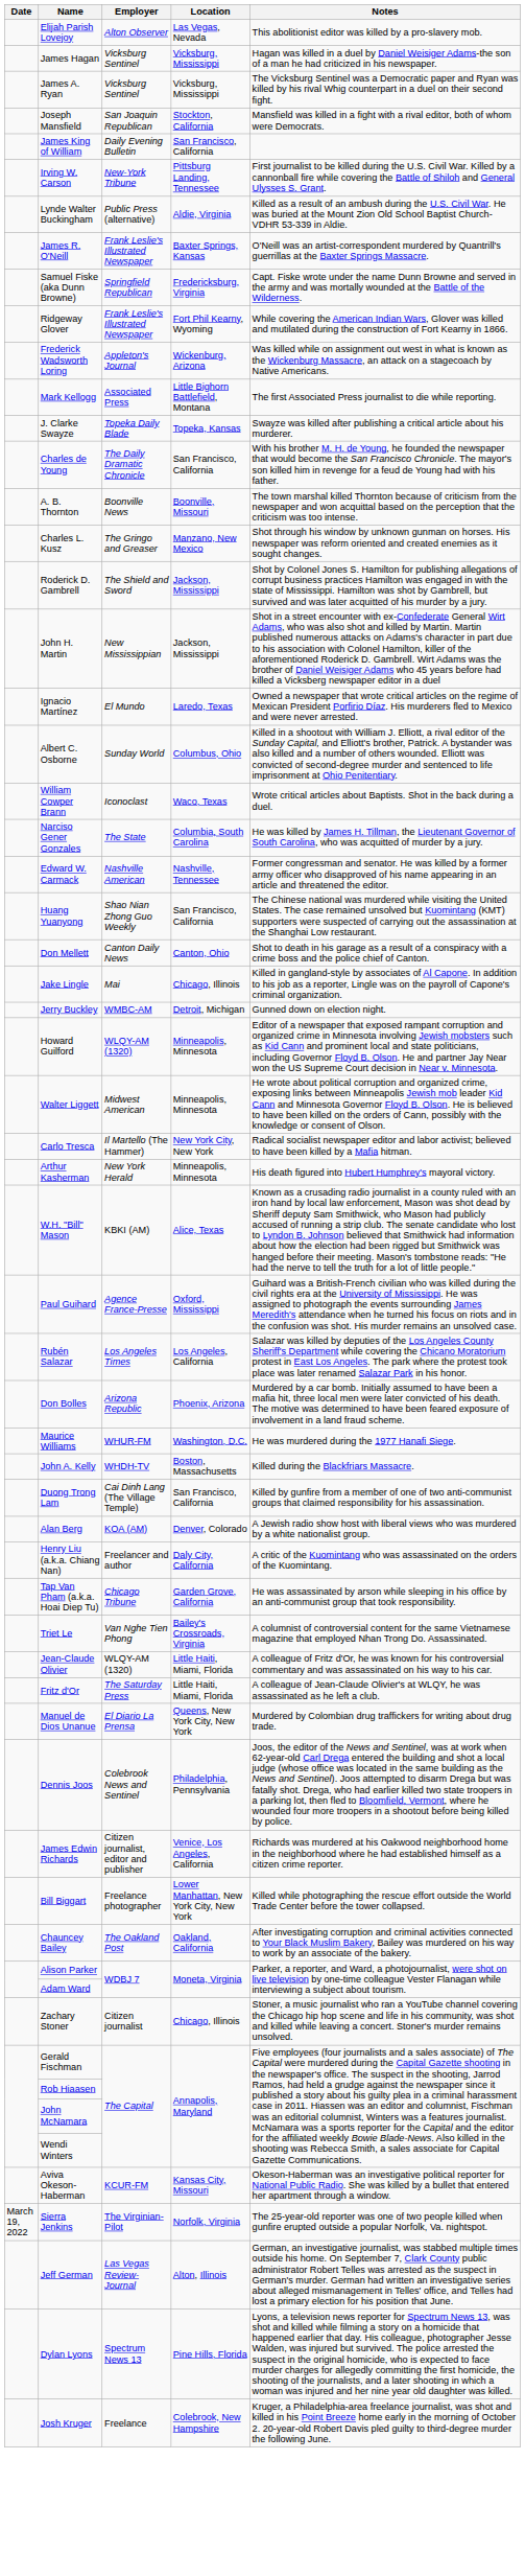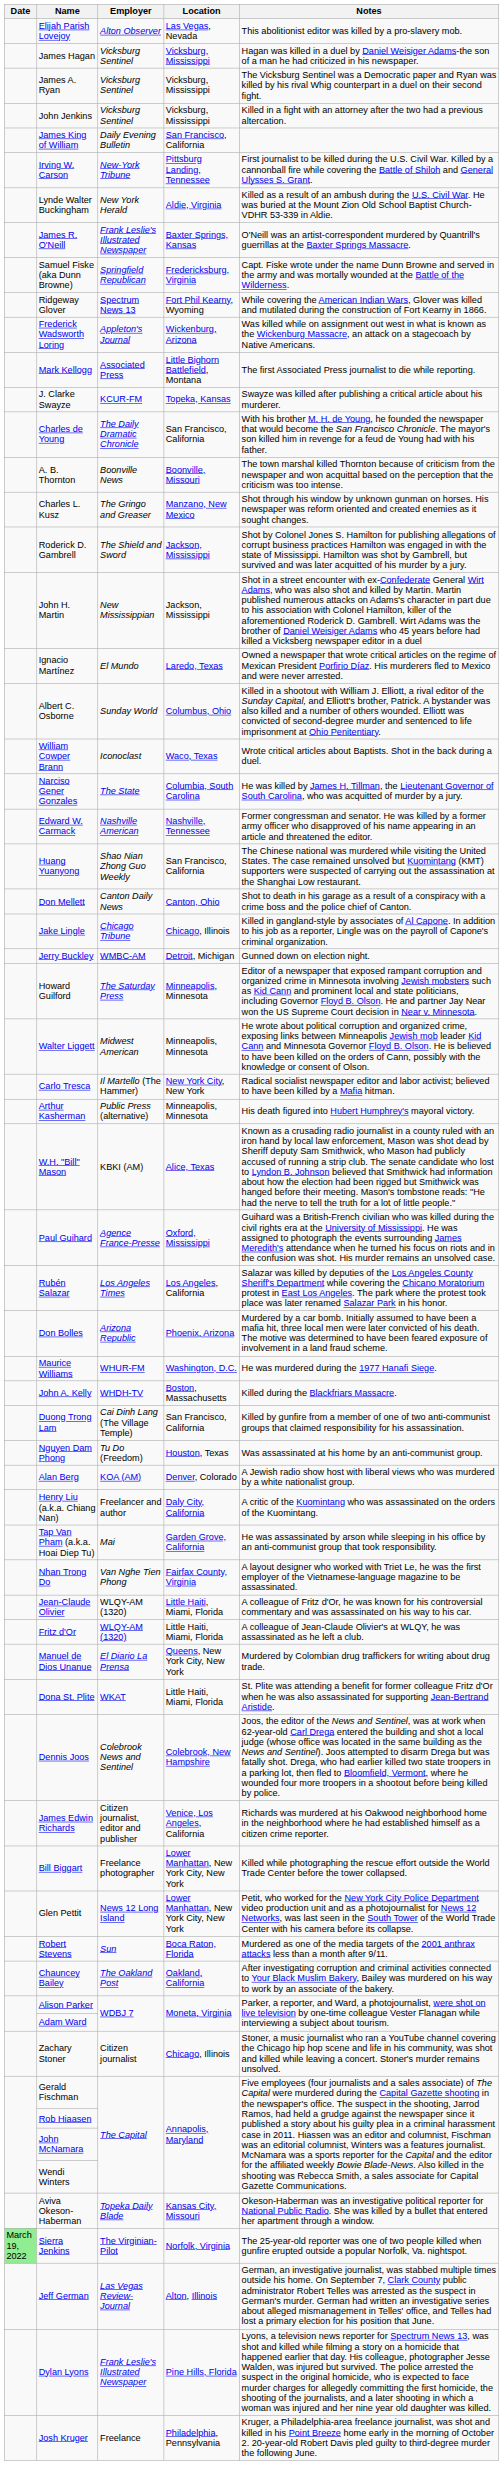 <table class="wikitable sortable">
 <tr>
 <th>Date</th>
 <th>Name</th>
 <th>Employer</th>
 <th>Location</th>
 <th>Notes</th>
 </tr>
 <tr>
 <td></td>
 <td><a href='#'>Elijah Parish Lovejoy</a></td>
 <td><em><a href='#'>Alton Observer</a></em></td>
 <td><a href='#'>Las Vegas</a>, Nevada</td>
 <td>This abolitionist editor was killed by a pro-slavery mob.</td>
 </tr>
 <tr>
 <td></td>
 <td>James Hagan</td>
 <td><em>Vicksburg Sentinel</em></td>
 <td><a href='#'>Vicksburg, Mississippi</a></td>
 <td>Hagan was killed in a duel by <a href='#'>Daniel Weisiger Adams</a>-the son of a man he had criticized in his newspaper.</td>
 </tr>
 <tr>
 <td></td>
 <td>James A. Ryan</td>
 <td><em>Vicksburg Sentinel</em></td>
 <td>Vicksburg, Mississippi</td>
 <td>The Vicksburg Sentinel was a Democratic paper and Ryan was killed by his rival Whig counterpart in a duel on their second fight.</td>
 </tr>
 <tr>
 <td></td>
-<td>Joseph Mansfield</td>
-<td><em>San Joaquin Republican</em></td>
-<td><a href='#'>Stockton</a>, <a href='#'>California</a></td>
-<td>Mansfield was killed in a fight with a rival editor, both of whom were Democrats.</td>
+<td>John Jenkins</td>
+<td><em>Vicksburg Sentinel</em></td>
+<td>Vicksburg, Mississippi</td>
+<td>Killed in a fight with an attorney after the two had a previous altercation.</td>
 </tr>
 <tr>
 <td></td>
 <td><a href='#'>James King of William</a></td>
 <td><em>Daily Evening Bulletin</em></td>
 <td><a href='#'>San Francisco</a>, California</td>
 <td></td>
 </tr>
 <tr>
 <td></td>
 <td><a href='#'>Irving W. Carson</a></td>
 <td><em><a href='#'>New-York Tribune</a></em></td>
 <td><a href='#'>Pittsburg Landing, Tennessee</a></td>
 <td>First journalist to be killed during the U.S. Civil War. Killed by a cannonball fire while covering the <a href='#'>Battle of Shiloh</a> and <a href='#'>General Ulysses S. Grant</a>.</td>
 </tr>
 <tr>
 <td></td>
 <td>Lynde Walter Buckingham</td>
-<td><em>Public Press</em> (alternative)</td>
+<td><em>New York Herald</em></td>
 <td><a href='#'>Aldie, Virginia</a></td>
 <td>Killed as a result of an ambush during the <a href='#'>U.S. Civil War</a>. He was buried at the Mount Zion Old School Baptist Church-VDHR 53-339 in Aldie.</td>
 </tr>
 <tr>
 <td></td>
 <td><a href='#'>James R. O'Neill</a></td>
 <td><em><a href='#'>Frank Leslie's Illustrated Newspaper</a></em></td>
 <td><a href='#'>Baxter Springs, Kansas</a></td>
 <td>O'Neill was an artist-correspondent murdered by Quantrill's guerrillas at the <a href='#'>Baxter Springs Massacre</a>.</td>
 </tr>
 <tr>
 <td></td>
 <td>Samuel Fiske (aka Dunn Browne)</td>
 <td><em><a href='#'>Springfield Republican</a></em></td>
 <td><a href='#'>Fredericksburg, Virginia</a></td>
 <td>Capt. Fiske wrote under the name Dunn Browne and served in the army and was mortally wounded at the <a href='#'>Battle of the Wilderness</a>.</td>
 </tr>
 <tr>
 <td></td>
 <td>Ridgeway Glover</td>
-<td><em><a href='#'>Frank Leslie's Illustrated Newspaper</a></em></td>
+<td><a href='#'>Spectrum News 13</a></td>
 <td><a href='#'>Fort Phil Kearny</a>, Wyoming</td>
 <td>While covering the <a href='#'>American Indian Wars</a>, Glover was killed and mutilated during the construction of Fort Kearny in 1866.</td>
 </tr>
 <tr>
 <td></td>
 <td><a href='#'>Frederick Wadsworth Loring</a></td>
 <td><em><a href='#'>Appleton's Journal</a></em></td>
 <td><a href='#'>Wickenburg, Arizona</a></td>
 <td>Was killed while on assignment out west in what is known as the <a href='#'>Wickenburg Massacre</a>, an attack on a stagecoach by Native Americans.</td>
 </tr>
 <tr>
 <td></td>
 <td><a href='#'>Mark Kellogg</a></td>
 <td><a href='#'>Associated Press</a></td>
 <td><a href='#'>Little Bighorn Battlefield</a>, Montana</td>
 <td>The first Associated Press journalist to die while reporting.</td>
 </tr>
 <tr>
 <td></td>
 <td>J. Clarke Swayze</td>
-<td><em><a href='#'>Topeka Daily Blade</a></em></td>
+<td><a href='#'>KCUR-FM</a></td>
 <td><a href='#'>Topeka, Kansas</a></td>
 <td>Swayze was killed after publishing a critical article about his murderer.</td>
 </tr>
 <tr>
 <td></td>
 <td><a href='#'>Charles de Young</a></td>
 <td><em><a href='#'>The Daily Dramatic Chronicle</a></em></td>
 <td>San Francisco, California</td>
 <td>With his brother <a href='#'>M. H. de Young</a>, he founded the newspaper that would become the <em>San Francisco Chronicle</em>. The mayor's son killed him in revenge for a feud de Young had with his father.</td>
 </tr>
 <tr>
 <td></td>
 <td>A. B. Thornton</td>
 <td><em>Boonville News</em></td>
 <td><a href='#'>Boonville, Missouri</a></td>
 <td>The town marshal killed Thornton because of criticism from the newspaper and won acquittal based on the perception that the criticism was too intense.</td>
 </tr>
 <tr>
 <td></td>
 <td>Charles L. Kusz</td>
 <td><em>The Gringo and Greaser</em></td>
 <td><a href='#'>Manzano, New Mexico</a></td>
 <td>Shot through his window by unknown gunman on horses. His newspaper was reform oriented and created enemies as it sought changes.</td>
 </tr>
 <tr>
 <td></td>
 <td>Roderick D. Gambrell</td>
 <td><em>The Shield and Sword</em></td>
 <td><a href='#'>Jackson, Mississippi</a></td>
 <td>Shot by Colonel Jones S. Hamilton for publishing allegations of corrupt business practices Hamilton was engaged in with the state of Mississippi. Hamilton was shot by Gambrell, but survived and was later acquitted of his murder by a jury.</td>
 </tr>
 <tr>
 <td></td>
 <td>John H. Martin</td>
 <td><em>New Mississippian</em></td>
 <td>Jackson, Mississippi</td>
 <td>Shot in a street encounter with ex-<a href='#'>Confederate</a> General <a href='#'>Wirt Adams</a>, who was also shot and killed by Martin. Martin published numerous attacks on Adams's character in part due to his association with Colonel Hamilton, killer of the aforementioned Roderick D. Gambrell. Wirt Adams was the brother of <a href='#'>Daniel Weisiger Adams</a> who 45 years before had killed a Vicksberg newspaper editor in a duel</td>
 </tr>
 <tr>
 <td></td>
 <td>Ignacio Martínez</td>
 <td><em>El Mundo</em></td>
 <td><a href='#'>Laredo, Texas</a></td>
 <td>Owned a newspaper that wrote critical articles on the regime of Mexican President <a href='#'>Porfirio Díaz</a>. His murderers fled to Mexico and were never arrested.</td>
 </tr>
 <tr>
 <td></td>
 <td>Albert C. Osborne</td>
 <td><em>Sunday World</em></td>
 <td><a href='#'>Columbus, Ohio</a></td>
 <td>Killed in a shootout with William J. Elliott, a rival editor of the <em>Sunday Capital,</em> and Elliott's brother, Patrick. A bystander was also killed and a number of others wounded. Elliott was convicted of second-degree murder and sentenced to life imprisonment at <a href='#'>Ohio Penitentiary</a>.</td>
 </tr>
 <tr>
 <td></td>
 <td><a href='#'>William Cowper Brann</a></td>
 <td><em>Iconoclast</em></td>
 <td><a href='#'>Waco, Texas</a></td>
 <td>Wrote critical articles about Baptists. Shot in the back during a duel.</td>
 </tr>
 <tr>
 <td></td>
 <td><a href='#'>Narciso Gener Gonzales</a></td>
 <td><em><a href='#'>The State</a></em></td>
 <td><a href='#'>Columbia, South Carolina</a></td>
 <td>He was killed by <a href='#'>James H. Tillman</a>, the <a href='#'>Lieutenant Governor of South Carolina</a>, who was acquitted of murder by a jury.</td>
 </tr>
 <tr>
 <td></td>
 <td><a href='#'>Edward W. Carmack</a></td>
 <td><em><a href='#'>Nashville American</a></em></td>
 <td><a href='#'>Nashville, Tennessee</a></td>
 <td>Former congressman and senator. He was killed by a former army officer who disapproved of his name appearing in an article and threatened the editor.</td>
 </tr>
 <tr>
 <td></td>
 <td><a href='#'>Huang Yuanyong</a></td>
 <td><em>Shao Nian Zhong Guo Weekly</em></td>
 <td>San Francisco, California</td>
 <td>The Chinese national was murdered while visiting the United States. The case remained unsolved but <a href='#'>Kuomintang</a> (KMT) supporters were suspected of carrying out the assassination at the Shanghai Low restaurant.</td>
 </tr>
 <tr>
 <td></td>
 <td><a href='#'>Don Mellett</a></td>
 <td><em>Canton Daily News</em></td>
 <td><a href='#'>Canton, Ohio</a></td>
 <td>Shot to death in his garage as a result of a conspiracy with a crime boss and the police chief of Canton.</td>
 </tr>
 <tr>
 <td></td>
 <td><a href='#'>Jake Lingle</a></td>
-<td><em>Mai</em></td>
+<td><em><a href='#'>Chicago Tribune</a></em></td>
 <td><a href='#'>Chicago</a>, Illinois</td>
 <td>Killed in gangland-style by associates of <a href='#'>Al Capone</a>. In addition to his job as a reporter, Lingle was on the payroll of Capone's criminal organization.</td>
 </tr>
 <tr>
 <td></td>
 <td><a href='#'>Jerry Buckley</a></td>
 <td><a href='#'>WMBC-AM</a></td>
 <td><a href='#'>Detroit</a>, Michigan</td>
 <td>Gunned down on election night.</td>
 </tr>
 <tr>
 <td></td>
 <td>Howard Guilford</td>
-<td><a href='#'>WLQY-AM (1320)</a></td>
+<td><em><a href='#'>The Saturday Press</a></em></td>
 <td><a href='#'>Minneapolis</a>, Minnesota</td>
 <td>Editor of a newspaper that exposed rampant corruption and organized crime in Minnesota involving <a href='#'>Jewish mobsters</a> such as <a href='#'>Kid Cann</a> and prominent local and state politicians, including Governor <a href='#'>Floyd B. Olson</a>. He and partner Jay Near won the US Supreme Court decision in <a href='#'>Near v. Minnesota</a>.</td>
 </tr>
 <tr>
 <td></td>
 <td><a href='#'>Walter Liggett</a></td>
 <td><em>Midwest American</em></td>
 <td>Minneapolis, Minnesota</td>
 <td>He wrote about political corruption and organized crime, exposing links between Minneapolis <a href='#'>Jewish mob</a> leader <a href='#'>Kid Cann</a> and Minnesota Governor <a href='#'>Floyd B. Olson</a>. He is believed to have been killed on the orders of Cann, possibly with the knowledge or consent of Olson.</td>
 </tr>
 <tr>
 <td></td>
 <td><a href='#'>Carlo Tresca</a></td>
 <td><em>Il Martello</em> (The Hammer)</td>
 <td><a href='#'>New York City</a>, New York</td>
 <td>Radical socialist newspaper editor and labor activist; believed to have been killed by a <a href='#'>Mafia</a> hitman.</td>
 </tr>
 <tr>
 <td></td>
 <td><a href='#'>Arthur Kasherman</a></td>
-<td><em>New York Herald</em></td>
+<td><em>Public Press</em> (alternative)</td>
 <td>Minneapolis, Minnesota</td>
 <td>His death  figured into <a href='#'>Hubert Humphrey's</a> mayoral victory.</td>
 </tr>
 <tr>
 <td></td>
 <td><a href='#'>W.H. "Bill" Mason</a></td>
 <td>KBKI (AM)</td>
 <td><a href='#'>Alice, Texas</a></td>
 <td>Known as a crusading radio journalist in a county ruled with an iron hand by local law enforcement, Mason was shot dead by Sheriff deputy Sam Smithwick, who Mason had publicly accused of running a strip club. The senate candidate who lost to <a href='#'>Lyndon B. Johnson</a> believed that Smithwick had information about how the election had been rigged but Smithwick was hanged before their meeting. Mason's tombstone reads: "He had the nerve to tell the truth for a lot of little people."</td>
 </tr>
 <tr>
 <td></td>
 <td><a href='#'>Paul Guihard</a></td>
 <td><em><a href='#'>Agence France-Presse</a></em></td>
 <td><a href='#'>Oxford, Mississippi</a></td>
 <td>Guihard was a British-French civilian who was killed during the civil rights era at the <a href='#'>University of Mississippi</a>. He was assigned to photograph the events surrounding <a href='#'>James Meredith's</a> attendance when he turned his focus on riots and in the confusion was shot. His murder remains an unsolved case.</td>
 </tr>
 <tr>
 <td></td>
 <td><a href='#'>Rubén Salazar</a></td>
 <td><em><a href='#'>Los Angeles Times</a></em></td>
 <td><a href='#'>Los Angeles</a>, California</td>
 <td>Salazar was killed by deputies of the <a href='#'>Los Angeles County Sheriff's Department</a> while covering the <a href='#'>Chicano Moratorium</a> protest in <a href='#'>East Los Angeles</a>.  The park where the protest took place was later renamed <a href='#'>Salazar Park</a> in his honor.</td>
 </tr>
 <tr>
 <td></td>
 <td><a href='#'>Don Bolles</a></td>
 <td><em><a href='#'>Arizona Republic</a></em></td>
 <td><a href='#'>Phoenix, Arizona</a></td>
 <td>Murdered by a car bomb. Initially assumed to have been a mafia hit, three local men were later convicted of his death. The motive was determined to have been feared exposure of involvement in a land fraud scheme.</td>
 </tr>
 <tr>
 <td></td>
 <td><a href='#'>Maurice Williams</a></td>
 <td><a href='#'>WHUR-FM</a></td>
 <td><a href='#'>Washington, D.C.</a></td>
 <td>He was murdered during the <a href='#'>1977 Hanafi Siege</a>.</td>
 </tr>
 <tr>
 <td></td>
 <td><a href='#'>John A. Kelly</a></td>
 <td><a href='#'>WHDH-TV</a></td>
 <td><a href='#'>Boston</a>, Massachusetts</td>
 <td>Killed during the <a href='#'>Blackfriars Massacre</a>.</td>
 </tr>
 <tr>
 <td></td>
 <td><a href='#'>Duong Trong Lam</a></td>
 <td><em>Cai Dinh Lang</em> (The Village Temple)</td>
 <td>San Francisco, California</td>
 <td>Killed by gunfire from a member of one of two anti-communist groups that claimed responsibility for his assassination.</td>
 </tr>
 <tr>
 <td></td>
+<td><a href='#'>Nguyen Dam Phong</a></td>
+<td><em>Tu Do</em> (Freedom)</td>
+<td><a href='#'>Houston</a>, Texas</td>
+<td>Was assassinated at his home by an anti-communist group.</td>
+</tr>
+<tr>
+<td></td>
 <td><a href='#'>Alan Berg</a></td>
 <td><a href='#'>KOA (AM)</a></td>
 <td><a href='#'>Denver</a>, Colorado</td>
 <td>A Jewish radio show host with liberal views who was murdered by a white nationalist group.</td>
 </tr>
 <tr>
 <td></td>
 <td><a href='#'>Henry Liu</a> (a.k.a. Chiang Nan)</td>
 <td>Freelancer and author</td>
 <td><a href='#'>Daly City, California</a></td>
 <td>A critic of the <a href='#'>Kuomintang</a> who was assassinated on the orders of the Kuomintang.</td>
 </tr>
 <tr>
 <td></td>
 <td><a href='#'>Tap Van Pham</a> (a.k.a. Hoai Diep Tu)</td>
-<td><em><a href='#'>Chicago Tribune</a></em></td>
+<td><em>Mai</em></td>
 <td><a href='#'>Garden Grove, California</a></td>
 <td>He was assassinated by arson while sleeping in his office by an anti-communist group that took responsibility.</td>
 </tr>
 <tr>
 <td></td>
-<td><a href='#'>Triet Le</a></td>
+<td><a href='#'>Nhan Trong Do</a></td>
 <td><em>Van Nghe Tien Phong</em></td>
-<td><a href='#'>Bailey's Crossroads, Virginia</a></td>
-<td>A columnist of controversial content for the same Vietnamese magazine that employed Nhan Trong Do. Assassinated.</td>
+<td><a href='#'>Fairfax County, Virginia</a></td>
+<td>A layout designer who worked with Triet Le, he was the first employer of the Vietnamese-language magazine to be assassinated.</td>
 </tr>
 <tr>
 <td></td>
 <td><a href='#'>Jean-Claude Olivier</a></td>
 <td>WLQY-AM (1320)</td>
 <td><a href='#'>Little Haiti</a>, Miami, Florida</td>
 <td>A colleague of Fritz d'Or, he was known for his controversial commentary and was assassinated on his way to his car.</td>
 </tr>
 <tr>
 <td></td>
 <td><a href='#'>Fritz d'Or</a></td>
-<td><em><a href='#'>The Saturday Press</a></em></td>
+<td><a href='#'>WLQY-AM (1320)</a></td>
 <td>Little Haiti, Miami, Florida</td>
 <td>A colleague of Jean-Claude Olivier's at WLQY, he was assassinated as he left a club.</td>
 </tr>
 <tr>
 <td></td>
 <td><a href='#'>Manuel de Dios Unanue</a></td>
 <td><em><a href='#'>El Diario La Prensa</a></em></td>
 <td><a href='#'>Queens</a>, New York City, New York</td>
 <td>Murdered by Colombian drug traffickers for writing about drug trade.</td>
 </tr>
 <tr>
 <td></td>
+<td><a href='#'>Dona St. Plite</a></td>
+<td><a href='#'>WKAT</a></td>
+<td>Little Haiti, Miami, Florida</td>
+<td>St. Plite was attending a benefit for former colleague Fritz d'Or when he was also assassinated for supporting <a href='#'>Jean-Bertrand Aristide</a>.</td>
+</tr>
+<tr>
+<td></td>
 <td><a href='#'>Dennis Joos</a></td>
 <td><em>Colebrook News and Sentinel</em></td>
-<td><a href='#'>Philadelphia</a>, Pennsylvania</td>
+<td><a href='#'>Colebrook, New Hampshire</a></td>
 <td>Joos, the editor of the <em>News and Sentinel</em>, was at work when 62-year-old <a href='#'>Carl Drega</a> entered the building and shot a local judge (whose office was located in the same building as the <em>News and Sentinel</em>). Joos attempted to disarm Drega but was fatally shot. Drega, who had earlier killed two state troopers in a parking lot, then fled to <a href='#'>Bloomfield, Vermont</a>, where he wounded four more troopers in a shootout before being killed by police.</td>
 </tr>
 <tr>
 <td></td>
 <td><a href='#'>James Edwin Richards</a></td>
 <td>Citizen journalist, editor and publisher</td>
 <td><a href='#'>Venice, Los Angeles</a>, California</td>
 <td>Richards was murdered at his Oakwood neighborhood home in the neighborhood where he had established himself as a citizen crime reporter.</td>
 </tr>
 <tr>
 <td></td>
 <td><a href='#'>Bill Biggart</a></td>
 <td>Freelance photographer</td>
 <td><a href='#'>Lower Manhattan</a>, New York City, New York</td>
 <td>Killed while photographing the rescue effort outside the World Trade Center before the tower collapsed.</td>
+</tr>
+<tr>
+<td></td>
+<td>Glen Pettit</td>
+<td><a href='#'>News 12 Long Island</a></td>
+<td><a href='#'>Lower Manhattan</a>, New York City, New York</td>
+<td>Petit, who worked for the <a href='#'>New York City Police Department</a> video production unit and as a photojournalist for <a href='#'>News 12 Networks</a>, was last seen in the <a href='#'>South Tower</a> of the World Trade Center with his camera before its collapse.</td>
+</tr>
+<tr>
+<td></td>
+<td><a href='#'>Robert Stevens</a></td>
+<td><em><a href='#'>Sun</a></em></td>
+<td><a href='#'>Boca Raton, Florida</a></td>
+<td>Murdered as one of the media targets of the <a href='#'>2001 anthrax attacks</a> less than a month after 9/11.</td>
 </tr>
 <tr>
 <td></td>
 <td><a href='#'>Chauncey Bailey</a></td>
 <td><em><a href='#'>The Oakland Post</a></em></td>
 <td><a href='#'>Oakland, California</a></td>
 <td>After investigating corruption and criminal activities connected to <a href='#'>Your Black Muslim Bakery</a>, Bailey was murdered on his way to work by an associate of the bakery.</td>
 </tr>
 <tr>
 <td rowspan=2></td>
 <td><a href='#'>Alison Parker</a></td>
 <td rowspan=2><a href='#'>WDBJ 7</a></td>
 <td rowspan=2><a href='#'>Moneta, Virginia</a></td>
 <td rowspan="2">Parker, a reporter, and Ward, a photojournalist, <a href='#'>were shot on live television</a> by one-time colleague Vester Flanagan while interviewing a subject about tourism.</td>
 </tr>
 <tr>
 <td><a href='#'>Adam Ward</a></td>
 </tr>
 <tr>
 <td></td>
 <td>Zachary Stoner</td>
 <td>Citizen journalist</td>
 <td><a href='#'>Chicago</a>, Illinois</td>
 <td>Stoner, a music journalist who ran a YouTube channel covering the Chicago hip hop scene and life in his community, was shot and killed while leaving a concert. Stoner's murder remains unsolved.</td>
 </tr>
 <tr>
 <td rowspan=4></td>
 <td>Gerald Fischman</td>
 <td rowspan="4"><em><a href='#'>The Capital</a></em></td>
 <td rowspan=4><a href='#'>Annapolis, Maryland</a></td>
 <td rowspan="4">Five employees (four journalists and a sales associate) of <em>The Capital</em> were murdered during the <a href='#'>Capital Gazette shooting</a> in the newspaper's office. The suspect in the shooting, Jarrod Ramos, had held a grudge against the newspaper since it published a story about his guilty plea in a criminal harassment case in 2011. Hiassen was an editor and columnist, Fischman was an editorial columnist, Winters was a features journalist. McNamara was a sports reporter for the <em>Capital</em> and the editor for the affiliated weekly <em>Bowie Blade-News</em>. Also killed in the shooting was Rebecca Smith, a sales associate for Capital Gazette Communications.</td>
 </tr>
 <tr>
 <td><a href='#'>Rob Hiaasen</a></td>
 </tr>
 <tr>
 <td><a href='#'>John McNamara</a></td>
 </tr>
 <tr>
 <td>Wendi Winters</td>
 </tr>
 <tr>
 <td></td>
 <td>Aviva Okeson-Haberman</td>
-<td><a href='#'>KCUR-FM</a></td>
+<td><em><a href='#'>Topeka Daily Blade</a></em></td>
 <td><a href='#'>Kansas City, Missouri</a></td>
 <td>Okeson-Haberman was an investigative political reporter for <a href='#'>National Public Radio</a>.  She was killed by a bullet that entered her apartment through a window. </td>
 </tr>
 <tr>
-<td>March 19, 2022</td>
+<td style="background: lightgreen;">March 19, 2022</td>
 <td><a href='#'>Sierra Jenkins</a></td>
 <td><a href='#'>The Virginian-Pilot</a></td>
 <td><a href='#'>Norfolk, Virginia</a></td>
 <td>The 25-year-old reporter was one of two people killed when gunfire erupted outside a popular Norfolk, Va. nightspot. </td>
 </tr>
 <tr>
 <td></td>
 <td><a href='#'>Jeff German</a></td>
 <td><em><a href='#'>Las Vegas Review-Journal</a></em></td>
 <td><a href='#'>Alton</a>, <a href='#'>Illinois</a></td>
 <td>German, an investigative journalist, was stabbed multiple times outside his home. On September 7, <a href='#'>Clark County</a> public administrator Robert Telles was arrested as the suspect in German's murder. German had written an investigative series about alleged mismanagement in Telles' office, and Telles had lost a primary election for his position that June.</td>
 </tr>
 <tr>
 <td></td>
 <td><a href='#'>Dylan Lyons</a></td>
-<td><a href='#'>Spectrum News 13</a></td>
+<td><em><a href='#'>Frank Leslie's Illustrated Newspaper</a></em></td>
 <td><a href='#'>Pine Hills, Florida</a></td>
 <td>Lyons, a television news reporter for <a href='#'>Spectrum News 13</a>, was shot and killed while filming a story on a homicide that happened earlier that day. His colleague, photographer Jesse Walden, was injured but survived. The police arrested the suspect in the original homicide, who is expected to face murder charges for allegedly committing the first homicide, the shooting of the journalists, and a later shooting in which a woman was injured and her nine year old daughter was killed.</td>
 </tr>
 <tr>
 <td></td>
 <td><a href='#'>Josh Kruger</a></td>
 <td>Freelance</td>
-<td><a href='#'>Colebrook, New Hampshire</a></td>
+<td><a href='#'>Philadelphia</a>, Pennsylvania</td>
 <td>Kruger, a Philadelphia-area freelance journalist, was shot and killed in his <a href='#'>Point Breeze</a> home early in the morning of October 2. 20-year-old Robert Davis pled guilty to third-degree murder the following June.</td>
 </tr>
 </table>
